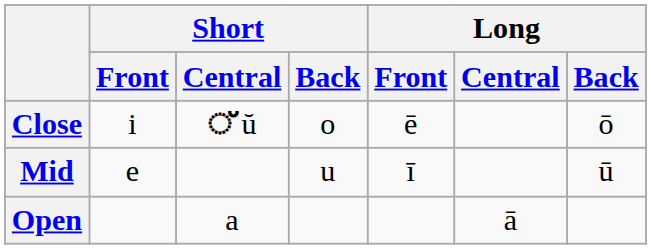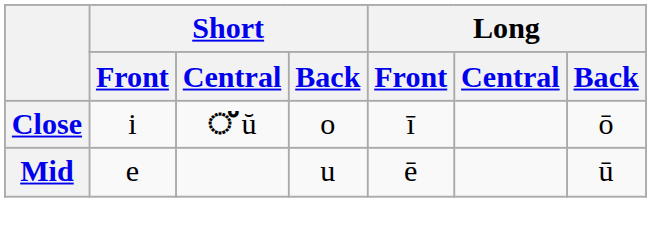 <table class="wikitable" style="text-align: center;">
 <tr>
 <th rowspan=2></th>
 <th scope="col" colspan=3><a href='#'>Short</a></th>
 <th scope="col" colspan=3>Long</th>
 </tr>
 <tr>
 <th scope="col"><a href='#'>Front</a></th>
 <th scope="col"><a href='#'>Central</a></th>
 <th scope="col"><a href='#'>Back</a></th>
 <th scope="col"><a href='#'>Front</a></th>
 <th scope="col"><a href='#'>Central</a></th>
 <th scope="col"><a href='#'>Back</a></th>
 </tr>
 <tr>
 <th scope="row"><a href='#'>Close</a></th>
 <td style="text-align:center;"> <strong></strong> i</td>
 <td style="text-align:center;"> <strong>്</strong> ŭ</td>
 <td style="text-align:center;"> <strong></strong> o</td>
-<td style="text-align:center;"> <strong></strong> ē</td>
+<td style="text-align:center;"> <strong></strong> ī</td>
 <td></td>
 <td style="text-align:center;"> <strong></strong> ō</td>
 </tr>
 <tr>
 <th scope="row"><a href='#'>Mid</a></th>
 <td style="text-align:center;"><strong></strong> e</td>
 <td style="text-align:center;"></td>
 <td style="text-align:center;"> <strong></strong> u</td>
-<td style="text-align:center;"> <strong></strong> ī</td>
+<td style="text-align:center;"> <strong></strong> ē</td>
 <td></td>
 <td style="text-align:center;"> <strong></strong> ū</td>
 </tr>
-<tr>
-<th scope="row"><a href='#'>Open</a></th>
-<td></td>
-<td style="text-align:center;"> <strong></strong> a</td>
-<td></td>
-<td></td>
-<td style="text-align:center;"> <strong></strong> ā</td>
-<td></td>
-</tr>
 </table>
